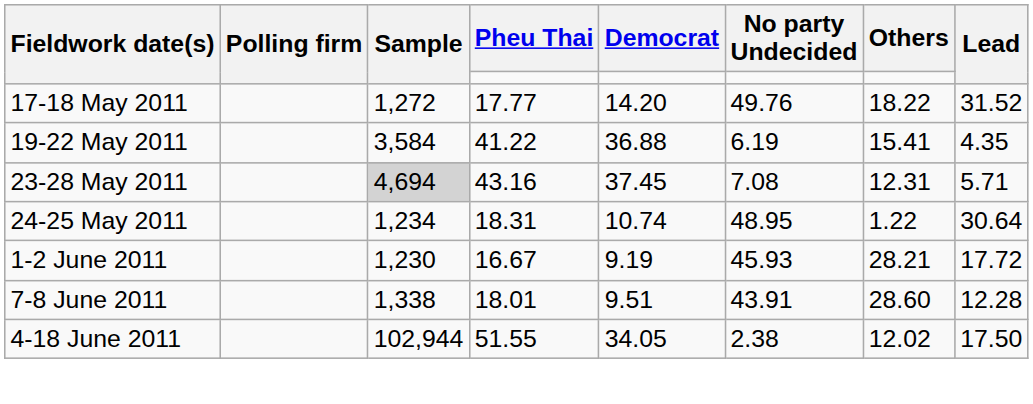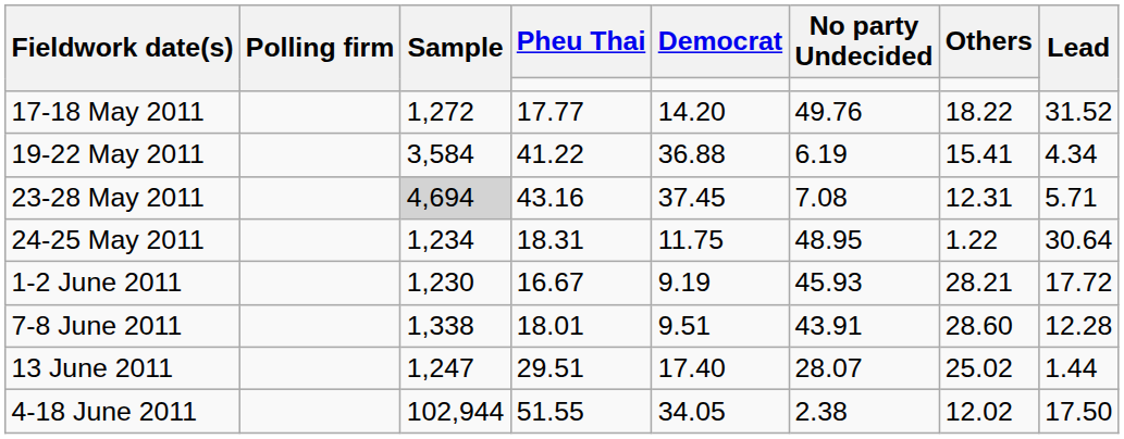 <table class="wikitable">
 <tr>
 <th rowspan="2">Fieldwork date(s)</th>
 <th rowspan="2">Polling firm</th>
 <th rowspan="2">Sample</th>
 <th><a href='#'>Pheu Thai</a></th>
 <th><a href='#'>Democrat</a></th>
 <th>No party<br>Undecided</th>
 <th>Others</th>
 <th rowspan="2">Lead</th>
 </tr>
 <tr>
 <td></td>
 <td></td>
 <td></td>
 <td></td>
 </tr>
 <tr>
 <td>17-18 May 2011</td>
 <td></td>
 <td>1,272</td>
 <td>17.77</td>
 <td>14.20</td>
 <td>49.76</td>
 <td>18.22</td>
 <td>31.52</td>
 </tr>
 <tr>
 <td>19-22 May 2011</td>
 <td></td>
 <td>3,584</td>
 <td>41.22</td>
 <td>36.88</td>
 <td>6.19</td>
 <td>15.41</td>
-<td>4.35</td>
+<td>4.34</td>
 </tr>
 <tr>
 <td>23-28 May 2011</td>
 <td></td>
 <td style="background: lightgrey;">4,694</td>
 <td>43.16</td>
 <td>37.45</td>
 <td>7.08</td>
 <td>12.31</td>
 <td>5.71</td>
 </tr>
 <tr>
 <td>24-25 May 2011</td>
 <td></td>
 <td>1,234</td>
 <td>18.31</td>
-<td>10.74</td>
+<td>11.75</td>
 <td>48.95</td>
 <td>1.22</td>
 <td>30.64</td>
 </tr>
 <tr>
 <td>1-2 June 2011</td>
 <td></td>
 <td>1,230</td>
 <td>16.67</td>
 <td>9.19</td>
 <td>45.93</td>
 <td>28.21</td>
 <td>17.72</td>
 </tr>
 <tr>
 <td>7-8 June 2011</td>
 <td></td>
 <td>1,338</td>
 <td>18.01</td>
 <td>9.51</td>
 <td>43.91</td>
 <td>28.60</td>
 <td>12.28</td>
 </tr>
 <tr>
+<td>13 June 2011</td>
+<td></td>
+<td>1,247</td>
+<td>29.51</td>
+<td>17.40</td>
+<td>28.07</td>
+<td>25.02</td>
+<td>1.44</td>
+</tr>
+<tr>
 <td>4-18 June 2011</td>
 <td></td>
 <td>102,944</td>
 <td>51.55</td>
 <td>34.05</td>
 <td>2.38</td>
 <td>12.02</td>
 <td>17.50</td>
 </tr>
 </table>
